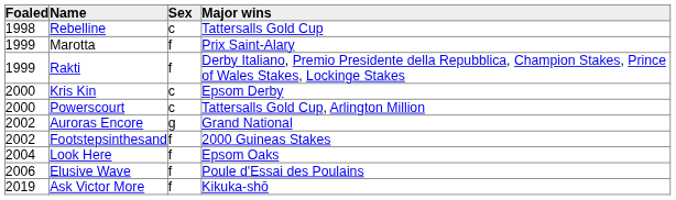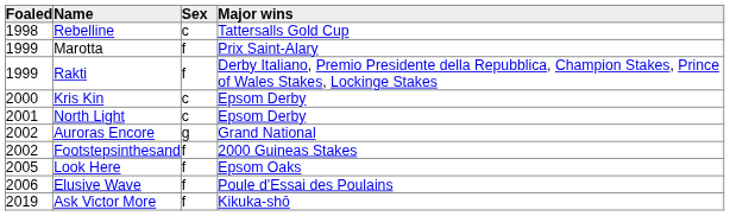 <table border="1" cellpadding="0" style="border-collapse: collapse; font-size:90%">
 <tr style="background:#eee;">
 <td style="width:35px;"><strong>Foaled</strong></td>
 <td style="width:120px;"><strong>Name</strong></td>
 <td style="width:35px;"><strong>Sex</strong></td>
 <td style="width:500px;"><strong>Major wins</strong></td>
 </tr>
 <tr>
 <td>1998</td>
 <td><a href='#'>Rebelline</a></td>
 <td>c</td>
 <td><a href='#'>Tattersalls Gold Cup</a></td>
 </tr>
 <tr>
 <td>1999</td>
 <td>Marotta</td>
 <td>f</td>
 <td><a href='#'>Prix Saint-Alary</a></td>
 </tr>
 <tr>
 <td>1999</td>
 <td><a href='#'>Rakti</a></td>
 <td>f</td>
 <td><a href='#'>Derby Italiano</a>, <a href='#'>Premio Presidente della Repubblica</a>, <a href='#'>Champion Stakes</a>, <a href='#'>Prince of Wales Stakes</a>, <a href='#'>Lockinge Stakes</a></td>
 </tr>
 <tr>
 <td>2000</td>
 <td><a href='#'>Kris Kin</a></td>
 <td>c</td>
 <td><a href='#'>Epsom Derby</a></td>
 </tr>
 <tr>
-<td>2000</td>
-<td><a href='#'>Powerscourt</a></td>
+<td>2001</td>
+<td><a href='#'>North Light</a></td>
 <td>c</td>
-<td><a href='#'>Tattersalls Gold Cup</a>, <a href='#'>Arlington Million</a></td>
+<td><a href='#'>Epsom Derby</a></td>
 </tr>
 <tr>
 <td>2002</td>
 <td><a href='#'>Auroras Encore</a></td>
 <td>g</td>
 <td><a href='#'>Grand National</a></td>
 </tr>
 <tr>
 <td>2002</td>
 <td><a href='#'>Footstepsinthesand</a></td>
 <td>f</td>
 <td><a href='#'>2000 Guineas Stakes</a></td>
 </tr>
 <tr>
-<td>2004</td>
+<td>2005</td>
 <td><a href='#'>Look Here</a></td>
 <td>f</td>
 <td><a href='#'>Epsom Oaks</a></td>
 </tr>
 <tr>
 <td>2006</td>
 <td><a href='#'>Elusive Wave</a></td>
 <td>f</td>
 <td><a href='#'>Poule d'Essai des Poulains</a></td>
 </tr>
 <tr>
 <td>2019</td>
 <td><a href='#'>Ask Victor More</a></td>
 <td>f</td>
 <td><a href='#'>Kikuka-shō</a></td>
 </tr>
 </table>
